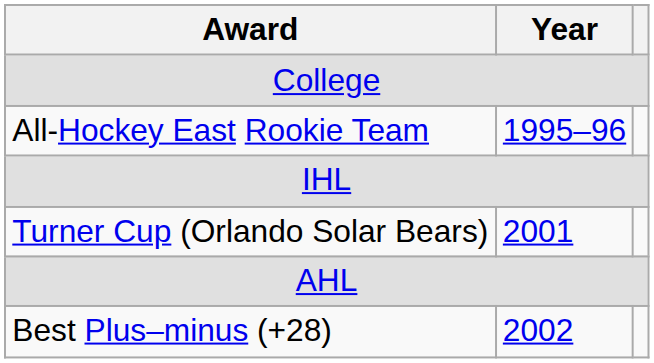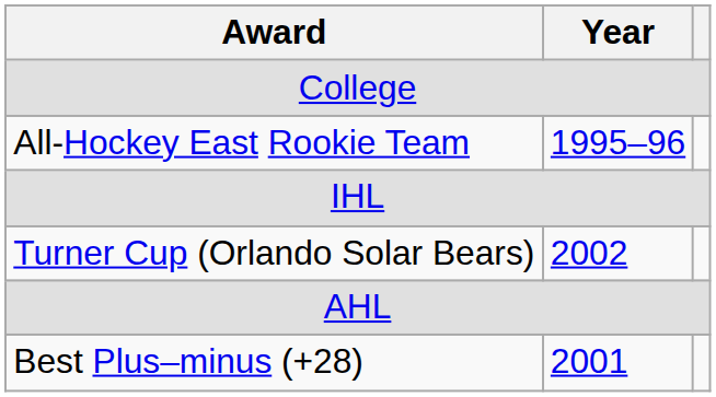 <table class="wikitable">
 <tr>
 <th>Award</th>
 <th>Year</th>
 <th></th>
 </tr>
 <tr ALIGN="center" bgcolor="#e0e0e0">
 <td colspan="3"><a href='#'>College</a></td>
 </tr>
 <tr>
 <td>All-<a href='#'>Hockey East</a> <a href='#'>Rookie Team</a></td>
 <td><a href='#'>1995–96</a></td>
 </tr>
 <tr ALIGN="center" bgcolor="#e0e0e0">
 <td colspan="3"><a href='#'>IHL</a></td>
 </tr>
 <tr>
 <td><a href='#'>Turner Cup</a> (Orlando Solar Bears)</td>
-<td><a href='#'>2001</a></td>
+<td><a href='#'>2002</a></td>
 </tr>
 <tr ALIGN="center" bgcolor="#e0e0e0">
 <td colspan="3"><a href='#'>AHL</a></td>
 </tr>
 <tr>
 <td>Best <a href='#'>Plus–minus</a> (+28)</td>
-<td><a href='#'>2002</a></td>
+<td><a href='#'>2001</a></td>
 <td></td>
 </tr>
 </table>
